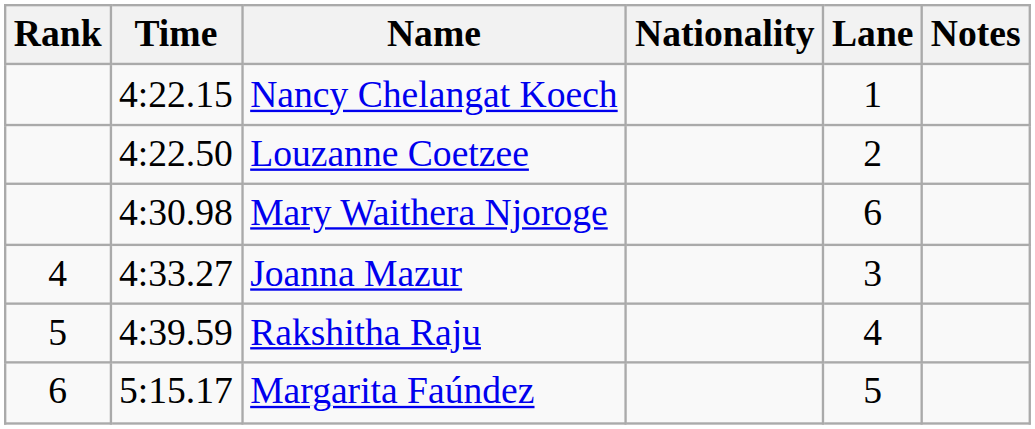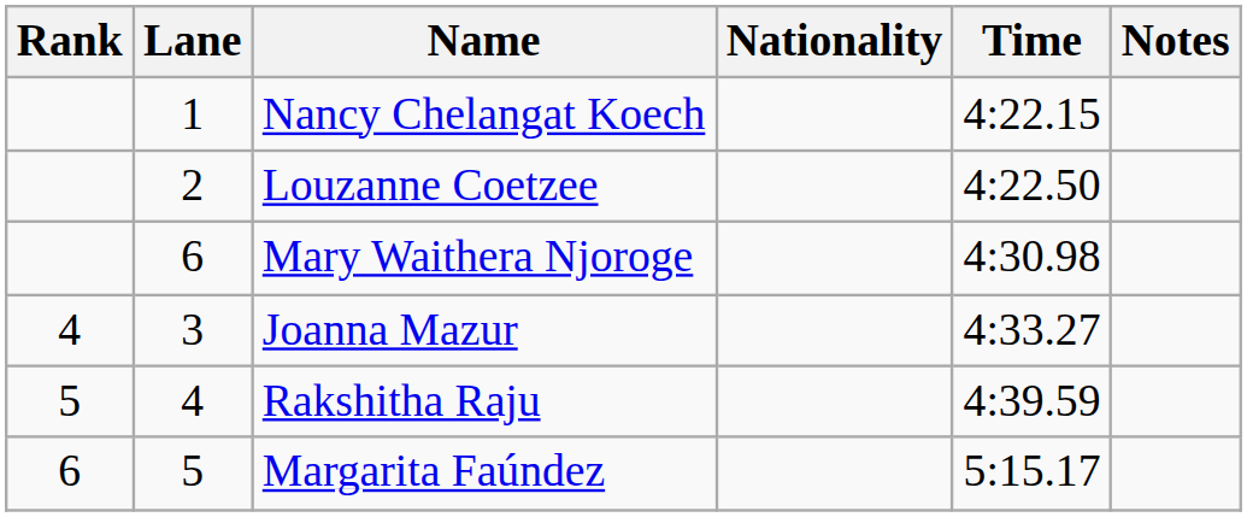 <table class="wikitable sortable" style="text-align:center">
 <tr>
 <th>Rank</th>
-<th>Time</th>
+<th>Lane</th>
 <th>Name</th>
 <th>Nationality</th>
-<th>Lane</th>
+<th>Time</th>
 <th>Notes</th>
 </tr>
 <tr>
 <td></td>
-<td>4:22.15</td>
+<td>1</td>
 <td align=left><a href='#'>Nancy Chelangat Koech</a></td>
 <td align=left></td>
-<td>1</td>
+<td>4:22.15</td>
 <td></td>
 </tr>
 <tr>
 <td></td>
-<td>4:22.50</td>
+<td>2</td>
 <td align=left><a href='#'>Louzanne Coetzee</a></td>
 <td align=left></td>
-<td>2</td>
+<td>4:22.50</td>
 <td></td>
 </tr>
 <tr>
 <td></td>
-<td>4:30.98</td>
+<td>6</td>
 <td align=left><a href='#'>Mary Waithera Njoroge</a></td>
 <td align=left></td>
-<td>6</td>
+<td>4:30.98</td>
 <td></td>
 </tr>
 <tr>
 <td>4</td>
-<td>4:33.27</td>
+<td>3</td>
 <td align=left><a href='#'>Joanna Mazur</a></td>
 <td align=left></td>
-<td>3</td>
+<td>4:33.27</td>
 <td></td>
 </tr>
 <tr>
 <td>5</td>
-<td>4:39.59</td>
+<td>4</td>
 <td align=left><a href='#'>Rakshitha Raju</a></td>
 <td align=left></td>
-<td>4</td>
+<td>4:39.59</td>
 <td></td>
 </tr>
 <tr>
 <td>6</td>
-<td>5:15.17</td>
+<td>5</td>
 <td align=left><a href='#'>Margarita Faúndez</a></td>
 <td align=left></td>
-<td>5</td>
+<td>5:15.17</td>
 <td></td>
 </tr>
 </table>
